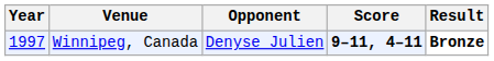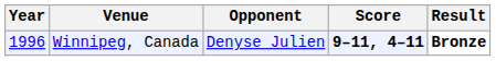 <table class="sortable wikitable" style="font-size: 90%;">
 <tr>
 <th>Year</th>
 <th>Venue</th>
 <th>Opponent</th>
 <th>Score</th>
 <th>Result</th>
 </tr>
 <tr style="background:#ECF2FF">
-<td align="center"><a href='#'>1997</a></td>
+<td align="center"><a href='#'>1996</a></td>
 <td align="left"><a href='#'>Winnipeg</a>, Canada</td>
 <td align="left"> <a href='#'>Denyse Julien</a></td>
 <td align="left"><strong>9–11, 4–11</strong></td>
 <td style="text-align:left; background:white"> <strong>Bronze</strong></td>
 </tr>
 </table>
